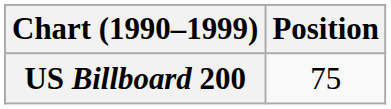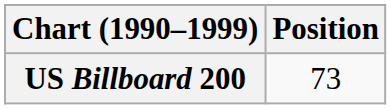 <table class="wikitable plainrowheaders sortable">
 <tr>
 <th>Chart (1990–1999)</th>
 <th>Position</th>
 </tr>
 <tr>
 <th scope="row">US <em>Billboard</em> 200</th>
-<td style="text-align:center;">75</td>
+<td style="text-align:center;">73</td>
 </tr>
 </table>
